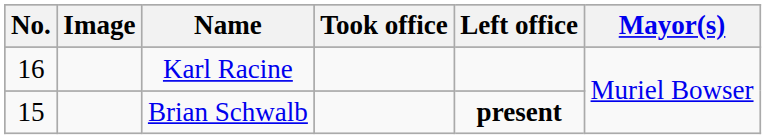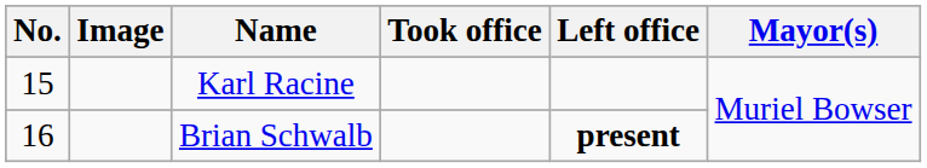 <table class="wikitable sortable" style="clear:right; text-align:center">
 <tr>
 <th>No.</th>
 <th>Image</th>
 <th>Name</th>
 <th>Took office</th>
 <th>Left office</th>
 <th colspan="2"><a href='#'>Mayor(s)</a></th>
 </tr>
 <tr>
-<td>16</td>
+<td>15</td>
 <td></td>
 <td><a href='#'>Karl Racine</a></td>
 <td></td>
 <td></td>
 <td rowspan=2><a href='#'>Muriel Bowser</a></td>
 </tr>
 <tr>
-<td>15</td>
+<td>16</td>
 <td></td>
 <td><a href='#'>Brian Schwalb</a></td>
 <td></td>
 <td><strong>present</strong></td>
 </tr>
 </table>
